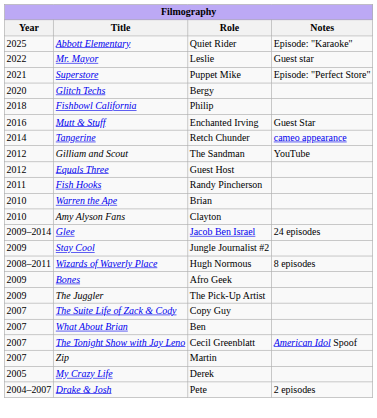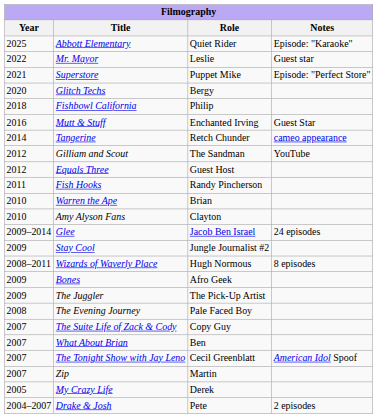 <table class="wikitable sortable">
 <tr>
 <th colspan=4 style="background:#BCA9F5;">Filmography</th>
 </tr>
 <tr>
 <th>Year</th>
 <th>Title</th>
 <th>Role</th>
 <th>Notes</th>
 </tr>
 <tr>
 <td>2025</td>
 <td><em><a href='#'>Abbott Elementary</a></em></td>
 <td>Quiet Rider</td>
 <td>Episode: "Karaoke"</td>
 </tr>
 <tr>
 <td>2022</td>
 <td><em><a href='#'>Mr. Mayor</a></em></td>
 <td>Leslie</td>
 <td>Guest star</td>
 </tr>
 <tr>
 <td>2021</td>
 <td><em><a href='#'>Superstore</a></em></td>
 <td>Puppet Mike</td>
 <td>Episode: "Perfect Store"</td>
 </tr>
 <tr>
 <td>2020</td>
 <td><em><a href='#'>Glitch Techs</a></em></td>
 <td>Bergy</td>
 <td></td>
 </tr>
 <tr>
 <td>2018</td>
 <td><em><a href='#'>Fishbowl California</a></em></td>
 <td>Philip</td>
 <td></td>
 </tr>
 <tr>
 <td>2016</td>
 <td><em><a href='#'>Mutt & Stuff</a></em></td>
 <td>Enchanted Irving</td>
 <td>Guest Star</td>
 </tr>
 <tr>
 <td>2014</td>
 <td><em><a href='#'>Tangerine</a></em></td>
 <td>Retch Chunder</td>
 <td><a href='#'>cameo appearance</a></td>
 </tr>
 <tr>
 <td>2012</td>
 <td><em>Gilliam and Scout</em></td>
 <td>The Sandman</td>
 <td>YouTube</td>
 </tr>
 <tr>
 <td>2012</td>
 <td><em><a href='#'>Equals Three</a></em></td>
 <td>Guest Host</td>
 <td></td>
 </tr>
 <tr>
 <td>2011</td>
 <td><em><a href='#'>Fish Hooks</a></em></td>
 <td>Randy Pincherson</td>
 <td></td>
 </tr>
 <tr>
 <td>2010</td>
 <td><em><a href='#'>Warren the Ape</a></em></td>
 <td>Brian</td>
 <td></td>
 </tr>
 <tr>
 <td>2010</td>
 <td><em>Amy Alyson Fans</em></td>
 <td>Clayton</td>
 <td></td>
 </tr>
 <tr>
 <td>2009–2014</td>
 <td><em><a href='#'>Glee</a></em></td>
 <td><a href='#'>Jacob Ben Israel</a></td>
 <td>24 episodes</td>
 </tr>
 <tr>
 <td>2009</td>
 <td><em><a href='#'>Stay Cool</a></em></td>
 <td>Jungle Journalist #2</td>
 <td></td>
 </tr>
 <tr>
 <td>2008–2011</td>
 <td><em><a href='#'>Wizards of Waverly Place</a></em></td>
 <td>Hugh Normous</td>
 <td>8 episodes</td>
 </tr>
 <tr>
 <td>2009</td>
 <td><em><a href='#'>Bones</a></em></td>
 <td>Afro Geek</td>
 <td></td>
 </tr>
 <tr>
 <td>2009</td>
 <td><em>The Juggler</em></td>
 <td>The Pick-Up Artist</td>
 <td></td>
 </tr>
 <tr>
+<td>2008</td>
+<td><em>The Evening Journey</em></td>
+<td>Pale Faced Boy</td>
+<td></td>
+</tr>
+<tr>
 <td>2007</td>
 <td><em><a href='#'>The Suite Life of Zack & Cody</a></em></td>
 <td>Copy Guy</td>
 <td></td>
 </tr>
 <tr>
 <td>2007</td>
 <td><em><a href='#'>What About Brian</a></em></td>
 <td>Ben</td>
 <td></td>
 </tr>
 <tr>
 <td>2007</td>
 <td><em><a href='#'>The Tonight Show with Jay Leno</a></em></td>
 <td>Cecil Greenblatt</td>
 <td><em><a href='#'>American Idol</a></em> Spoof</td>
 </tr>
 <tr>
 <td>2007</td>
 <td><em>Zip</em></td>
 <td>Martin</td>
 <td></td>
 </tr>
 <tr>
 <td>2005</td>
 <td><em><a href='#'>My Crazy Life</a></em></td>
 <td>Derek</td>
 <td></td>
 </tr>
 <tr>
 <td>2004–2007</td>
 <td><em><a href='#'>Drake & Josh</a></em></td>
 <td>Pete</td>
 <td>2 episodes</td>
 </tr>
 </table>
